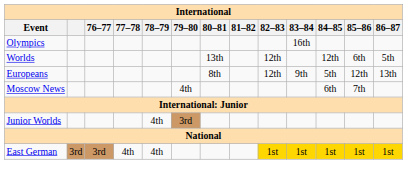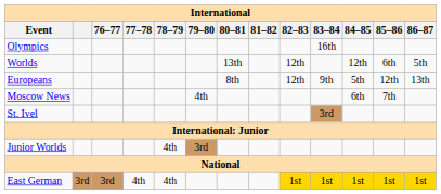 <table class="wikitable" style="text-align:center">
 <tr>
 <th style="background-color: #ffdead; " colspan=13 align=center>International</th>
 </tr>
 <tr>
 <th>Event</th>
 <th></th>
 <th>76–77</th>
 <th>77–78</th>
 <th>78–79</th>
 <th>79–80</th>
 <th>80–81</th>
 <th>81–82</th>
 <th>82–83</th>
 <th>83–84</th>
 <th>84–85</th>
 <th>85–86</th>
 <th>86–87</th>
 </tr>
 <tr>
 <td align=left><a href='#'>Olympics</a></td>
 <td></td>
 <td></td>
 <td></td>
 <td></td>
 <td></td>
 <td></td>
 <td></td>
 <td></td>
 <td>16th</td>
 <td></td>
 <td></td>
 <td></td>
 </tr>
 <tr>
 <td align=left><a href='#'>Worlds</a></td>
 <td></td>
 <td></td>
 <td></td>
 <td></td>
 <td></td>
 <td>13th</td>
 <td></td>
 <td>12th</td>
 <td></td>
 <td>12th</td>
 <td>6th</td>
 <td>5th</td>
 </tr>
 <tr>
 <td align=left><a href='#'>Europeans</a></td>
 <td></td>
 <td></td>
 <td></td>
 <td></td>
 <td></td>
 <td>8th</td>
 <td></td>
 <td>12th</td>
 <td>9th</td>
 <td>5th</td>
 <td>12th</td>
 <td>13th</td>
 </tr>
 <tr>
 <td align=left><a href='#'>Moscow News</a></td>
 <td></td>
 <td></td>
 <td></td>
 <td></td>
 <td>4th</td>
 <td></td>
 <td></td>
 <td></td>
 <td></td>
 <td>6th</td>
 <td>7th</td>
 <td></td>
 </tr>
 <tr>
+<td align=left><a href='#'>St. Ivel</a></td>
+<td></td>
+<td></td>
+<td></td>
+<td></td>
+<td></td>
+<td></td>
+<td></td>
+<td></td>
+<td bgcolor=cc9966>3rd</td>
+<td></td>
+<td></td>
+<td></td>
+</tr>
+<tr>
 <th style="background-color: #ffdead; " colspan=13 align=center>International: Junior</th>
 </tr>
 <tr>
 <td align=left><a href='#'>Junior Worlds</a></td>
 <td></td>
 <td></td>
 <td></td>
 <td>4th</td>
 <td bgcolor=cc9966>3rd</td>
 <td></td>
 <td></td>
 <td></td>
 <td></td>
 <td></td>
 <td></td>
 <td></td>
 </tr>
 <tr>
 <th style="background-color: #ffdead; " colspan=13 align=center>National</th>
 </tr>
 <tr>
 <td align=left><a href='#'>East German</a></td>
 <td bgcolor=cc9966>3rd</td>
 <td bgcolor=cc9966>3rd</td>
 <td>4th</td>
 <td>4th</td>
 <td></td>
 <td></td>
 <td></td>
 <td bgcolor=gold>1st</td>
 <td bgcolor=gold>1st</td>
 <td bgcolor=gold>1st</td>
 <td bgcolor=gold>1st</td>
 <td bgcolor=gold>1st</td>
 </tr>
 </table>
